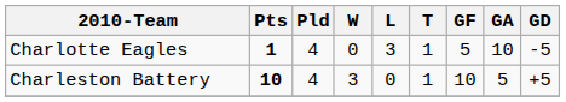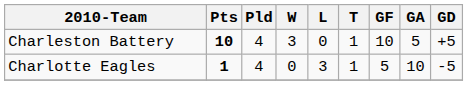 <table class="wikitable" style="text-align: center;">
 <tr>
 <th width="165">2010-Team</th>
 <th width="20">Pts</th>
 <th width="20">Pld</th>
 <th width="20">W</th>
 <th width="20">L</th>
 <th width="20">T</th>
 <th width="20">GF</th>
 <th width="20">GA</th>
 <th width="20">GD</th>
 </tr>
 <tr>
+<td style="text-align:left;">Charleston Battery</td>
+<td><strong>10</strong></td>
+<td>4</td>
+<td>3</td>
+<td>0</td>
+<td>1</td>
+<td>10</td>
+<td>5</td>
+<td>+5</td>
+</tr>
+<tr>
 <td style="text-align:left;">Charlotte Eagles</td>
 <td><strong>1</strong></td>
 <td>4</td>
 <td>0</td>
 <td>3</td>
 <td>1</td>
 <td>5</td>
 <td>10</td>
 <td>-5</td>
 </tr>
 <tr>
-<td style="text-align:left;">Charleston Battery</td>
-<td><strong>10</strong></td>
-<td>4</td>
-<td>3</td>
-<td>0</td>
-<td>1</td>
-<td>10</td>
-<td>5</td>
-<td>+5</td>
-</tr>
-<tr>
 </tr>
 </table>
